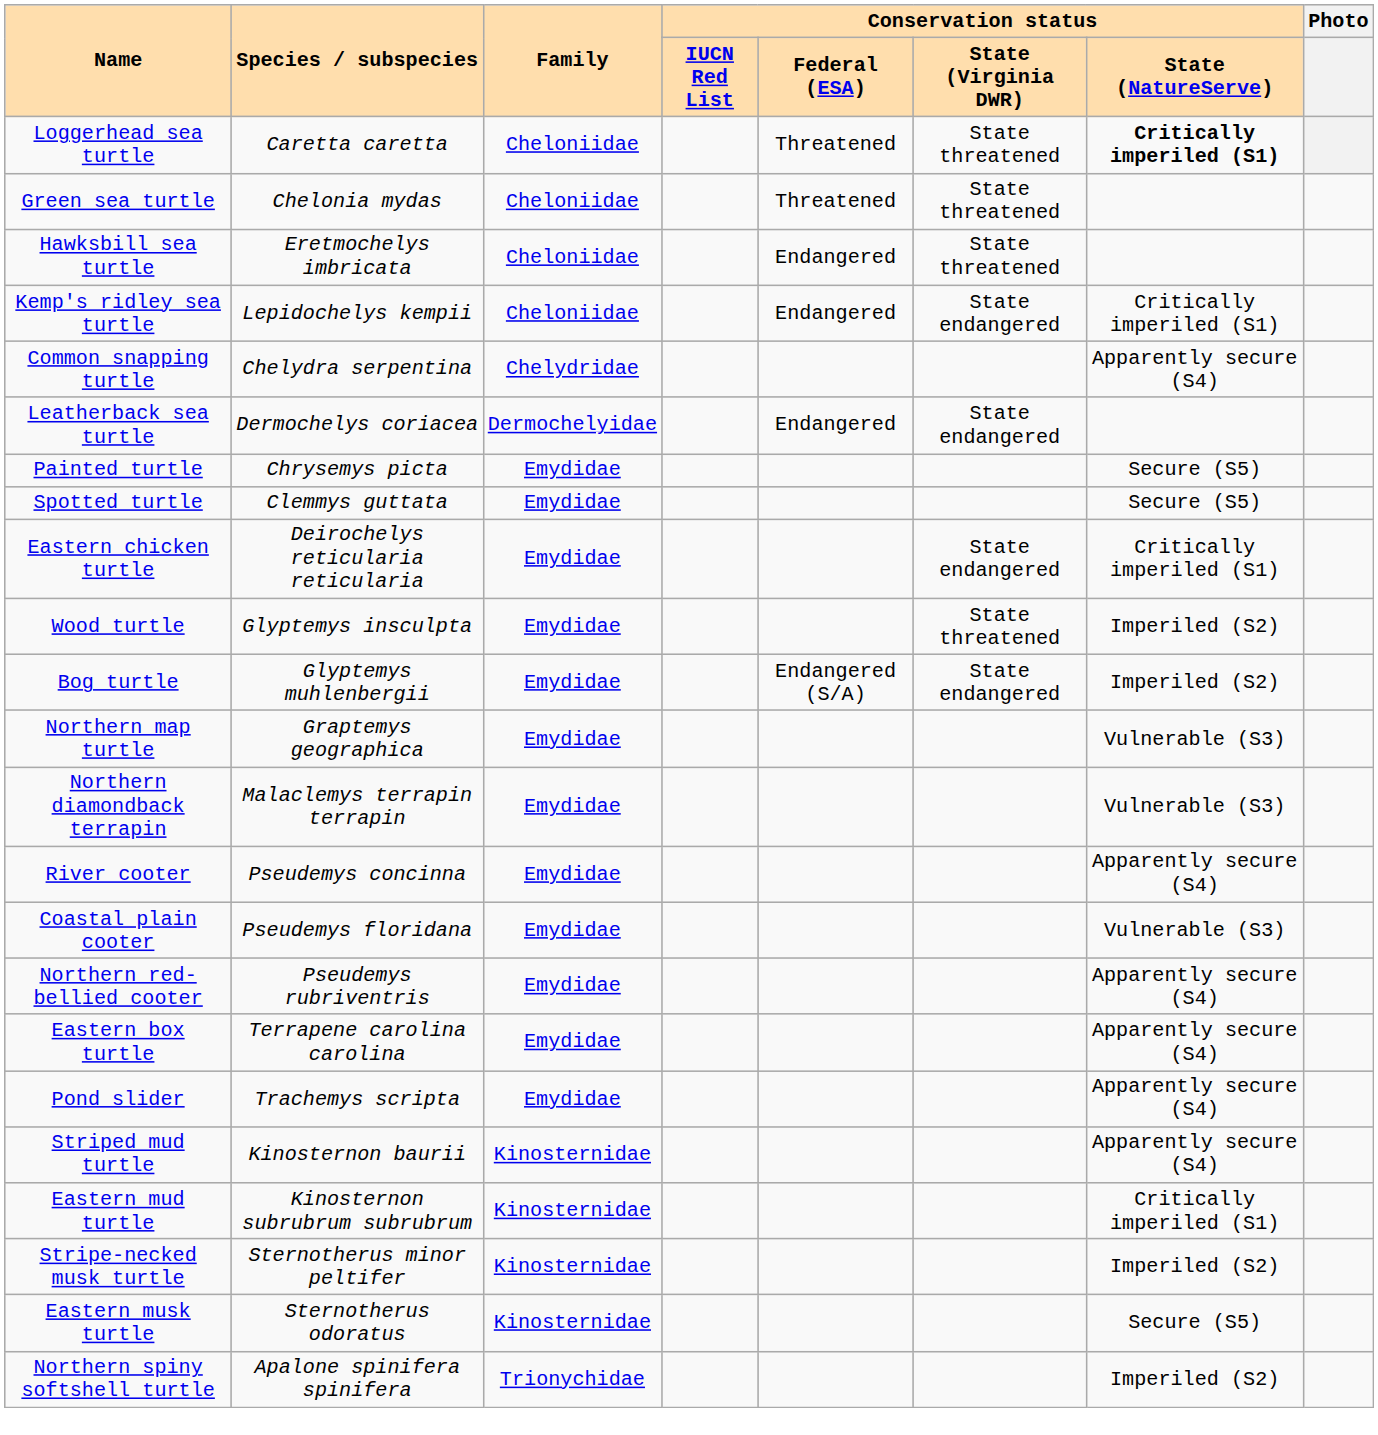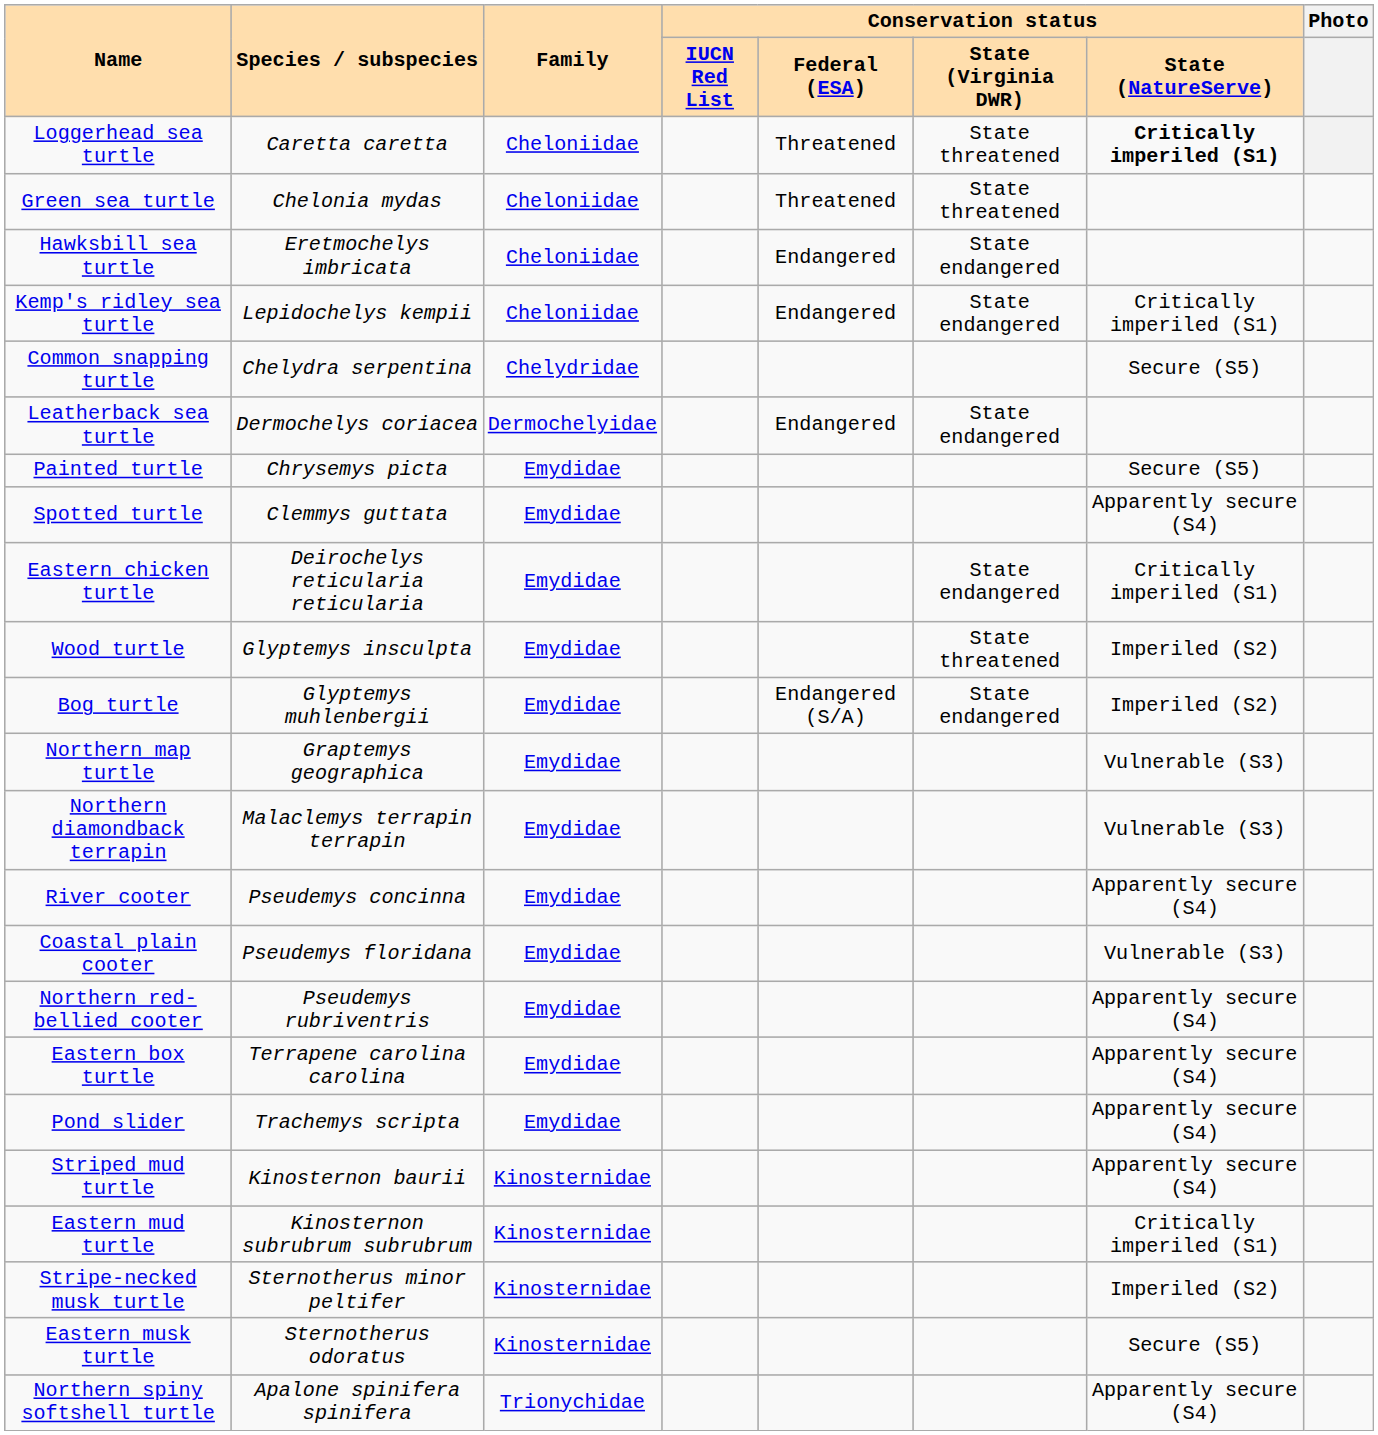 <table class="wikitable" style="margin:1em auto; text-align:center;">
 <tr>
 <th rowspan="2" style="background:navajowhite">Name</th>
 <th rowspan="2" style="background:navajowhite">Species / subspecies</th>
 <th rowspan="2" style="background:navajowhite">Family</th>
 <th colspan="4" style="background:navajowhite">Conservation status</th>
 <th>Photo</th>
 </tr>
 <tr>
 <th style="background:navajowhite"><a href='#'>IUCN Red List</a></th>
 <th style="background:navajowhite">Federal (<a href='#'>ESA</a>)</th>
 <th style="background:navajowhite">State (Virginia DWR)</th>
 <th style="background:navajowhite">State (<a href='#'>NatureServe</a>)</th>
 <th></th>
 </tr>
 <tr>
 <td><a href='#'>Loggerhead sea turtle</a></td>
 <td><em>Caretta caretta</em></td>
 <td><a href='#'>Cheloniidae</a></td>
 <td></td>
 <td>Threatened</td>
 <td>State threatened</td>
 <td><strong>Critically imperiled (S1)</strong></td>
 <th></th>
 </tr>
 <tr>
 <td><a href='#'>Green sea turtle</a></td>
 <td><em>Chelonia mydas</em></td>
 <td><a href='#'>Cheloniidae</a></td>
 <td></td>
 <td>Threatened</td>
 <td>State threatened</td>
 <td></td>
 <td></td>
 </tr>
 <tr>
 <td><a href='#'>Hawksbill sea turtle</a></td>
 <td><em>Eretmochelys imbricata</em></td>
 <td><a href='#'>Cheloniidae</a></td>
 <td></td>
 <td>Endangered</td>
-<td>State threatened</td>
+<td>State endangered</td>
 <td></td>
 <td></td>
 </tr>
 <tr>
 <td><a href='#'>Kemp's ridley sea turtle</a></td>
 <td><em>Lepidochelys kempii</em></td>
 <td><a href='#'>Cheloniidae</a></td>
 <td></td>
 <td>Endangered</td>
 <td>State endangered</td>
 <td>Critically imperiled (S1)</td>
 <td></td>
 </tr>
 <tr>
 <td><a href='#'>Common snapping turtle</a></td>
 <td><em>Chelydra serpentina</em></td>
 <td><a href='#'>Chelydridae</a></td>
 <td></td>
 <td></td>
 <td></td>
-<td>Apparently secure (S4)</td>
+<td>Secure (S5)</td>
 <td></td>
 </tr>
 <tr>
 <td><a href='#'>Leatherback sea turtle</a></td>
 <td><em>Dermochelys coriacea</em></td>
 <td><a href='#'>Dermochelyidae</a></td>
 <td></td>
 <td>Endangered</td>
 <td>State endangered</td>
 <td></td>
 <td></td>
 </tr>
 <tr>
 <td><a href='#'>Painted turtle</a></td>
 <td><em>Chrysemys picta</em></td>
 <td><a href='#'>Emydidae</a></td>
 <td></td>
 <td></td>
 <td></td>
 <td>Secure (S5)</td>
 <td></td>
 </tr>
 <tr>
 <td><a href='#'>Spotted turtle</a></td>
 <td><em>Clemmys guttata</em></td>
 <td><a href='#'>Emydidae</a></td>
 <td></td>
 <td></td>
 <td></td>
-<td>Secure (S5)</td>
+<td>Apparently secure (S4)</td>
 <td></td>
 </tr>
 <tr>
 <td><a href='#'>Eastern chicken turtle</a></td>
 <td><em>Deirochelys reticularia reticularia</em></td>
 <td><a href='#'>Emydidae</a></td>
 <td></td>
 <td></td>
 <td>State endangered</td>
 <td>Critically imperiled (S1)</td>
 <td></td>
 </tr>
 <tr>
 <td><a href='#'>Wood turtle</a></td>
 <td><em>Glyptemys insculpta</em></td>
 <td><a href='#'>Emydidae</a></td>
 <td></td>
 <td></td>
 <td>State threatened</td>
 <td>Imperiled (S2)</td>
 <td></td>
 </tr>
 <tr>
 <td><a href='#'>Bog turtle</a></td>
 <td><em>Glyptemys muhlenbergii</em></td>
 <td><a href='#'>Emydidae</a></td>
 <td></td>
 <td>Endangered (S/A)</td>
 <td>State endangered</td>
 <td>Imperiled (S2)</td>
 <td></td>
 </tr>
 <tr>
 <td><a href='#'>Northern map turtle</a></td>
 <td><em>Graptemys geographica</em></td>
 <td><a href='#'>Emydidae</a></td>
 <td></td>
 <td></td>
 <td></td>
 <td>Vulnerable (S3)</td>
 <td></td>
 </tr>
 <tr>
 <td><a href='#'>Northern diamondback terrapin</a></td>
 <td><em>Malaclemys terrapin terrapin</em></td>
 <td><a href='#'>Emydidae</a></td>
 <td></td>
 <td></td>
 <td></td>
 <td>Vulnerable (S3)</td>
 <td></td>
 </tr>
 <tr>
 <td><a href='#'>River cooter</a></td>
 <td><em>Pseudemys concinna</em></td>
 <td><a href='#'>Emydidae</a></td>
 <td></td>
 <td></td>
 <td></td>
 <td>Apparently secure (S4)</td>
 <td></td>
 </tr>
 <tr>
 <td><a href='#'>Coastal plain cooter</a></td>
 <td><em>Pseudemys floridana</em></td>
 <td><a href='#'>Emydidae</a></td>
 <td></td>
 <td></td>
 <td></td>
 <td>Vulnerable (S3)</td>
 <td></td>
 </tr>
 <tr>
 <td><a href='#'>Northern red-bellied cooter</a></td>
 <td><em>Pseudemys rubriventris</em></td>
 <td><a href='#'>Emydidae</a></td>
 <td></td>
 <td></td>
 <td></td>
 <td>Apparently secure (S4)</td>
 <td></td>
 </tr>
 <tr>
 <td><a href='#'>Eastern box turtle</a></td>
 <td><em>Terrapene carolina carolina</em></td>
 <td><a href='#'>Emydidae</a></td>
 <td></td>
 <td></td>
 <td></td>
 <td>Apparently secure (S4)</td>
 <td></td>
 </tr>
 <tr>
 <td><a href='#'>Pond slider</a></td>
 <td><em>Trachemys scripta</em></td>
 <td><a href='#'>Emydidae</a></td>
 <td></td>
 <td></td>
 <td></td>
 <td>Apparently secure (S4)</td>
 <td></td>
 </tr>
 <tr>
 <td><a href='#'>Striped mud turtle</a></td>
 <td><em>Kinosternon baurii</em></td>
 <td><a href='#'>Kinosternidae</a></td>
 <td></td>
 <td></td>
 <td></td>
 <td>Apparently secure (S4)</td>
 <td></td>
 </tr>
 <tr>
 <td><a href='#'>Eastern mud turtle</a></td>
 <td><em>Kinosternon subrubrum subrubrum</em></td>
 <td><a href='#'>Kinosternidae</a></td>
 <td></td>
 <td></td>
 <td></td>
 <td>Critically imperiled (S1)</td>
 <td></td>
 </tr>
 <tr>
 <td><a href='#'>Stripe-necked musk turtle</a></td>
 <td><em>Sternotherus minor peltifer</em></td>
 <td><a href='#'>Kinosternidae</a></td>
 <td></td>
 <td></td>
 <td></td>
 <td>Imperiled (S2)</td>
 <td></td>
 </tr>
 <tr>
 <td><a href='#'>Eastern musk turtle</a></td>
 <td><em>Sternotherus odoratus</em></td>
 <td><a href='#'>Kinosternidae</a></td>
 <td></td>
 <td></td>
 <td></td>
 <td>Secure (S5)</td>
 <td></td>
 </tr>
 <tr>
 <td><a href='#'>Northern spiny softshell turtle</a></td>
 <td><em>Apalone spinifera spinifera</em></td>
 <td><a href='#'>Trionychidae</a></td>
 <td></td>
 <td></td>
 <td></td>
-<td>Imperiled (S2)</td>
+<td>Apparently secure (S4)</td>
 <td></td>
 </tr>
 </table>
